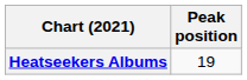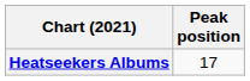 <table class="wikitable sortable plainrowheaders" style="text-align:center">
 <tr>
 <th scope="col">Chart (2021)</th>
 <th scope="col">Peak<br>position</th>
 </tr>
 <tr>
 <th scope="row"><a href='#'>Heatseekers Albums</a></th>
-<td>19</td>
+<td>17</td>
 </tr>
 </table>
